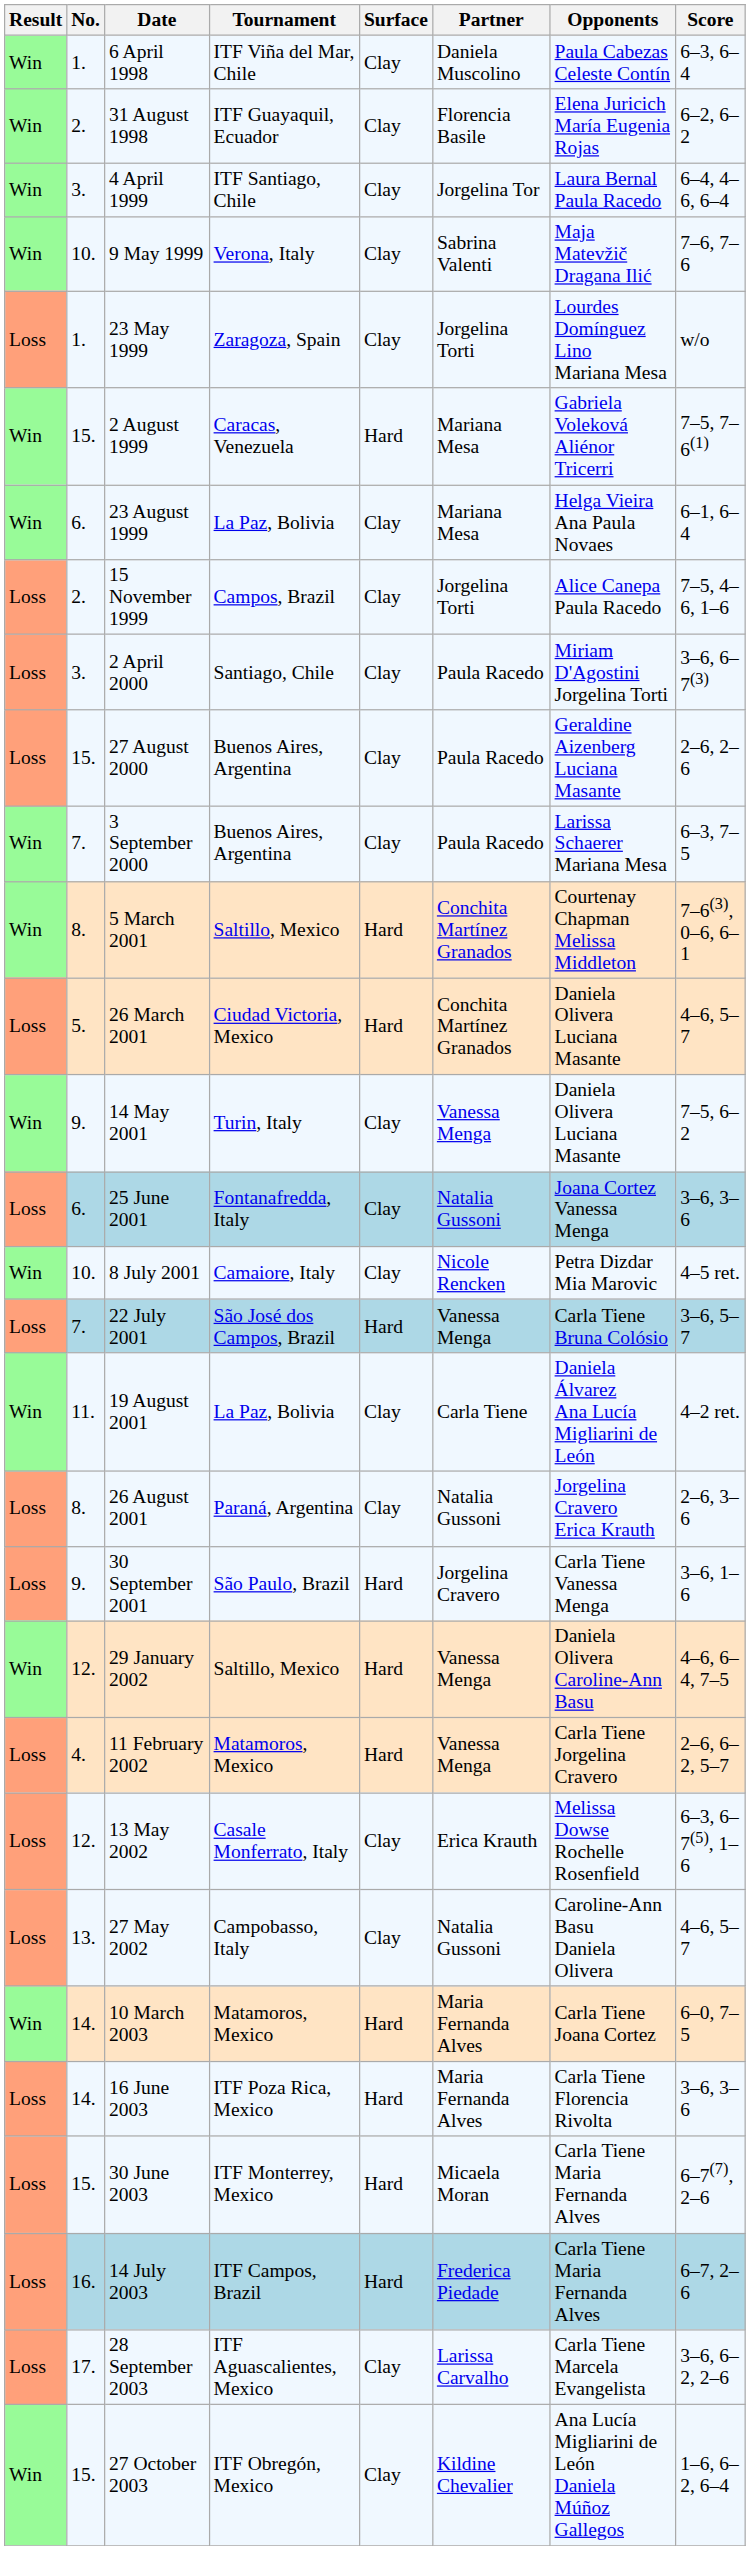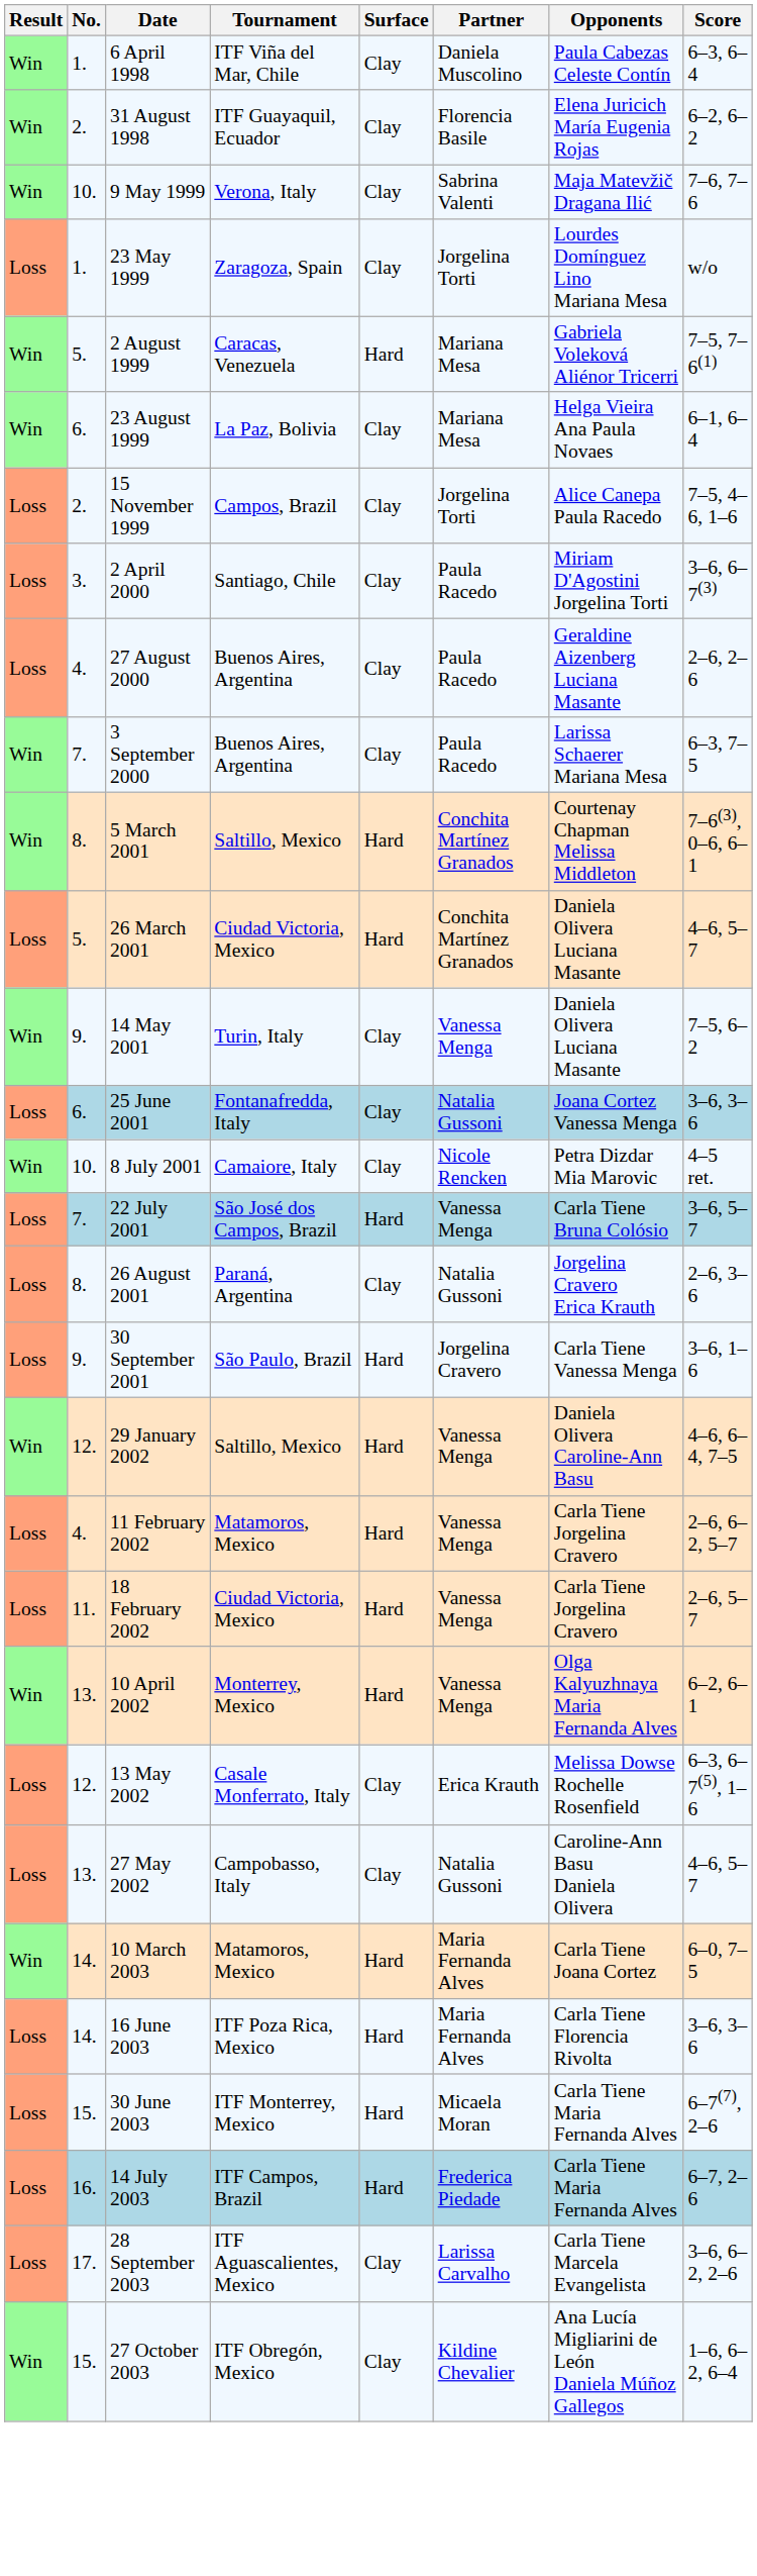 <table class="sortable wikitable">
 <tr>
 <th>Result</th>
 <th>No.</th>
 <th>Date</th>
 <th>Tournament</th>
 <th>Surface</th>
 <th>Partner</th>
 <th>Opponents</th>
 <th class="unsortable">Score</th>
 </tr>
 <tr style="background:#f0f8ff;">
 <td style="background:#98fb98;">Win</td>
 <td>1.</td>
 <td>6 April 1998</td>
 <td>ITF Viña del Mar, Chile</td>
 <td>Clay</td>
 <td> Daniela Muscolino</td>
 <td> <a href='#'>Paula Cabezas</a> <br>  <a href='#'>Celeste Contín</a></td>
 <td>6–3, 6–4</td>
 </tr>
 <tr style="background:#f0f8ff;">
 <td style="background:#98fb98;">Win</td>
 <td>2.</td>
 <td>31 August 1998</td>
 <td>ITF Guayaquil, Ecuador</td>
 <td>Clay</td>
 <td> Florencia Basile</td>
 <td> <a href='#'>Elena Juricich</a> <br>  <a href='#'>María Eugenia Rojas</a></td>
 <td>6–2, 6–2</td>
 </tr>
 <tr style="background:#f0f8ff;">
 <td style="background:#98fb98;">Win</td>
-<td>3.</td>
-<td>4 April 1999</td>
-<td>ITF Santiago, Chile</td>
-<td>Clay</td>
-<td> Jorgelina Tor</td>
-<td> <a href='#'>Laura Bernal</a> <br>  <a href='#'>Paula Racedo</a></td>
-<td>6–4, 4–6, 6–4</td>
-</tr>
-<tr style="background:#f0f8ff;">
-<td style="background:#98fb98;">Win</td>
 <td>10.</td>
 <td>9 May 1999</td>
 <td><a href='#'>Verona</a>, Italy</td>
 <td>Clay</td>
 <td> Sabrina Valenti</td>
 <td> <a href='#'>Maja Matevžič</a> <br>  <a href='#'>Dragana Ilić</a></td>
 <td>7–6, 7–6</td>
 </tr>
 <tr style="background:#f0f8ff;">
 <td style="background:#ffa07a;">Loss</td>
 <td>1.</td>
 <td>23 May 1999</td>
 <td><a href='#'>Zaragoza</a>, Spain</td>
 <td>Clay</td>
 <td> Jorgelina Torti</td>
 <td> <a href='#'>Lourdes Domínguez Lino</a> <br>  Mariana Mesa</td>
 <td>w/o</td>
 </tr>
 <tr style="background:#f0f8ff;">
 <td style="background:#98fb98;">Win</td>
-<td>15.</td>
+<td>5.</td>
 <td>2 August 1999</td>
 <td><a href='#'>Caracas</a>, Venezuela</td>
 <td>Hard</td>
 <td> Mariana Mesa</td>
 <td> <a href='#'>Gabriela Voleková</a> <br>  <a href='#'>Aliénor Tricerri</a></td>
 <td>7–5, 7–6<sup>(1)</sup></td>
 </tr>
 <tr style="background:#f0f8ff;">
 <td style="background:#98fb98;">Win</td>
 <td>6.</td>
 <td>23 August 1999</td>
 <td><a href='#'>La Paz</a>, Bolivia</td>
 <td>Clay</td>
 <td> Mariana Mesa</td>
 <td> <a href='#'>Helga Vieira</a> <br>  Ana Paula Novaes</td>
 <td>6–1, 6–4</td>
 </tr>
 <tr style="background:#f0f8ff;">
 <td style="background:#ffa07a;">Loss</td>
 <td>2.</td>
 <td>15 November 1999</td>
 <td><a href='#'>Campos</a>, Brazil</td>
 <td>Clay</td>
 <td> Jorgelina Torti</td>
 <td> <a href='#'>Alice Canepa</a> <br>  Paula Racedo</td>
 <td>7–5, 4–6, 1–6</td>
 </tr>
 <tr style="background:#f0f8ff;">
 <td style="background:#ffa07a;">Loss</td>
 <td>3.</td>
 <td>2 April 2000</td>
 <td>Santiago, Chile</td>
 <td>Clay</td>
 <td> Paula Racedo</td>
 <td> <a href='#'>Miriam D'Agostini</a> <br>  Jorgelina Torti</td>
 <td>3–6, 6–7<sup>(3)</sup></td>
 </tr>
 <tr style="background:#f0f8ff;">
 <td style="background:#ffa07a;">Loss</td>
-<td>15.</td>
+<td>4.</td>
 <td>27 August 2000</td>
 <td>Buenos Aires, Argentina</td>
 <td>Clay</td>
 <td> Paula Racedo</td>
 <td> <a href='#'>Geraldine Aizenberg</a> <br>  <a href='#'>Luciana Masante</a></td>
 <td>2–6, 2–6</td>
 </tr>
 <tr style="background:#f0f8ff;">
 <td style="background:#98fb98;">Win</td>
 <td>7.</td>
 <td>3 September 2000</td>
 <td>Buenos Aires, Argentina</td>
 <td>Clay</td>
 <td> Paula Racedo</td>
 <td> <a href='#'>Larissa Schaerer</a> <br>  Mariana Mesa</td>
 <td>6–3, 7–5</td>
 </tr>
 <tr style="background:#ffe4c4;">
 <td style="background:#98fb98;">Win</td>
 <td>8.</td>
 <td>5 March 2001</td>
 <td><a href='#'>Saltillo</a>, Mexico</td>
 <td>Hard</td>
 <td> <a href='#'>Conchita Martínez Granados</a></td>
 <td> Courtenay Chapman <br>  <a href='#'>Melissa Middleton</a></td>
 <td>7–6<sup>(3)</sup>, 0–6, 6–1</td>
 </tr>
 <tr style="background:#ffe4c4;">
 <td style="background:#ffa07a;">Loss</td>
 <td>5.</td>
 <td>26 March 2001</td>
 <td><a href='#'>Ciudad Victoria</a>, Mexico</td>
 <td>Hard</td>
 <td> Conchita Martínez Granados</td>
 <td> Daniela Olivera <br>  Luciana Masante</td>
 <td>4–6, 5–7</td>
 </tr>
 <tr style="background:#f0f8ff;">
 <td style="background:#98fb98;">Win</td>
 <td>9.</td>
 <td>14 May 2001</td>
 <td><a href='#'>Turin</a>, Italy</td>
 <td>Clay</td>
 <td> <a href='#'>Vanessa Menga</a></td>
 <td> Daniela Olivera <br>  Luciana Masante</td>
 <td>7–5, 6–2</td>
 </tr>
 <tr style="background:lightblue;">
 <td style="background:#ffa07a;">Loss</td>
 <td>6.</td>
 <td>25 June 2001</td>
 <td><a href='#'>Fontanafredda</a>, Italy</td>
 <td>Clay</td>
 <td> <a href='#'>Natalia Gussoni</a></td>
 <td> <a href='#'>Joana Cortez</a> <br>  Vanessa Menga</td>
 <td>3–6, 3–6</td>
 </tr>
 <tr style="background:#f0f8ff;">
 <td style="background:#98fb98;">Win</td>
 <td>10.</td>
 <td>8 July 2001</td>
 <td><a href='#'>Camaiore</a>, Italy</td>
 <td>Clay</td>
 <td> <a href='#'>Nicole Rencken</a></td>
 <td> Petra Dizdar <br>  Mia Marovic</td>
 <td>4–5 ret.</td>
 </tr>
 <tr style="background:lightblue;">
 <td style="background:#ffa07a;">Loss</td>
 <td>7.</td>
 <td>22 July 2001</td>
 <td><a href='#'>São José dos Campos</a>, Brazil</td>
 <td>Hard</td>
 <td> Vanessa Menga</td>
 <td> Carla Tiene <br>  <a href='#'>Bruna Colósio</a></td>
 <td>3–6, 5–7</td>
 </tr>
 <tr style="background:#f0f8ff;">
-<td style="background:#98fb98;">Win</td>
-<td>11.</td>
-<td>19 August 2001</td>
-<td><a href='#'>La Paz</a>, Bolivia</td>
-<td>Clay</td>
-<td> Carla Tiene</td>
-<td> <a href='#'>Daniela Álvarez</a> <br>  <a href='#'>Ana Lucía Migliarini de León</a></td>
-<td>4–2 ret.</td>
-</tr>
-<tr style="background:#f0f8ff;">
 <td style="background:#ffa07a;">Loss</td>
 <td>8.</td>
 <td>26 August 2001</td>
 <td><a href='#'>Paraná</a>, Argentina</td>
 <td>Clay</td>
 <td> Natalia Gussoni</td>
 <td> <a href='#'>Jorgelina Cravero</a> <br>  <a href='#'>Erica Krauth</a></td>
 <td>2–6, 3–6</td>
 </tr>
 <tr style="background:#f0f8ff;">
 <td style="background:#ffa07a;">Loss</td>
 <td>9.</td>
 <td>30 September 2001</td>
 <td><a href='#'>São Paulo</a>, Brazil</td>
 <td>Hard</td>
 <td> Jorgelina Cravero</td>
 <td> Carla Tiene <br>  Vanessa Menga</td>
 <td>3–6, 1–6</td>
 </tr>
 <tr style="background:#ffe4c4;">
 <td style="background:#98fb98;">Win</td>
 <td>12.</td>
 <td>29 January 2002</td>
 <td>Saltillo, Mexico</td>
 <td>Hard</td>
 <td> Vanessa Menga</td>
 <td> Daniela Olivera <br>  <a href='#'>Caroline-Ann Basu</a></td>
 <td>4–6, 6–4, 7–5</td>
 </tr>
 <tr style="background:#ffe4c4;">
 <td style="background:#ffa07a;">Loss</td>
 <td>4.</td>
 <td>11 February 2002</td>
 <td><a href='#'>Matamoros</a>, Mexico</td>
 <td>Hard</td>
 <td> Vanessa Menga</td>
 <td> Carla Tiene <br>  Jorgelina Cravero</td>
 <td>2–6, 6–2, 5–7</td>
+</tr>
+<tr style="background:#ffe4c4;">
+<td style="background:#ffa07a;">Loss</td>
+<td>11.</td>
+<td>18 February 2002</td>
+<td><a href='#'>Ciudad Victoria</a>, Mexico</td>
+<td>Hard</td>
+<td> Vanessa Menga</td>
+<td> Carla Tiene <br>  Jorgelina Cravero</td>
+<td>2–6, 5–7</td>
+</tr>
+<tr style="background:#ffe4c4;">
+<td style="background:#98fb98;">Win</td>
+<td>13.</td>
+<td>10 April 2002</td>
+<td><a href='#'>Monterrey</a>, Mexico</td>
+<td>Hard</td>
+<td> Vanessa Menga</td>
+<td> <a href='#'>Olga Kalyuzhnaya</a> <br>  <a href='#'>Maria Fernanda Alves</a></td>
+<td>6–2, 6–1</td>
 </tr>
 <tr style="background:#f0f8ff;">
 <td style="background:#ffa07a;">Loss</td>
 <td>12.</td>
 <td>13 May 2002</td>
 <td><a href='#'>Casale Monferrato</a>, Italy</td>
 <td>Clay</td>
 <td> Erica Krauth</td>
 <td> <a href='#'>Melissa Dowse</a> <br>  Rochelle Rosenfield</td>
 <td>6–3, 6–7<sup>(5)</sup>, 1–6</td>
 </tr>
 <tr style="background:#f0f8ff;">
 <td style="background:#ffa07a;">Loss</td>
 <td>13.</td>
 <td>27 May 2002</td>
 <td>Campobasso, Italy</td>
 <td>Clay</td>
 <td> Natalia Gussoni</td>
 <td> Caroline-Ann Basu <br>  Daniela Olivera</td>
 <td>4–6, 5–7</td>
 </tr>
 <tr style="background:#ffe4c4;">
 <td style="background:#98fb98;">Win</td>
 <td>14.</td>
 <td>10 March 2003</td>
 <td>Matamoros, Mexico</td>
 <td>Hard</td>
 <td> Maria Fernanda Alves</td>
 <td> Carla Tiene <br>  Joana Cortez</td>
 <td>6–0, 7–5</td>
 </tr>
 <tr style="background:#f0f8ff;">
 <td style="background:#ffa07a;">Loss</td>
 <td>14.</td>
 <td>16 June 2003</td>
 <td>ITF Poza Rica, Mexico</td>
 <td>Hard</td>
 <td> Maria Fernanda Alves</td>
 <td> Carla Tiene <br>  Florencia Rivolta</td>
 <td>3–6, 3–6</td>
 </tr>
 <tr style="background:#f0f8ff;">
 <td style="background:#ffa07a;">Loss</td>
 <td>15.</td>
 <td>30 June 2003</td>
 <td>ITF Monterrey, Mexico</td>
 <td>Hard</td>
 <td> Micaela Moran</td>
 <td> Carla Tiene <br>  Maria Fernanda Alves</td>
 <td>6–7<sup>(7)</sup>, 2–6</td>
 </tr>
 <tr style="background:lightblue;">
 <td style="background:#ffa07a;">Loss</td>
 <td>16.</td>
 <td>14 July 2003</td>
 <td>ITF Campos, Brazil</td>
 <td>Hard</td>
 <td> <a href='#'>Frederica Piedade</a></td>
 <td> Carla Tiene <br>  Maria Fernanda Alves</td>
 <td>6–7, 2–6</td>
 </tr>
 <tr style="background:#f0f8ff;">
 <td style="background:#ffa07a;">Loss</td>
 <td>17.</td>
 <td>28 September 2003</td>
 <td>ITF Aguascalientes, Mexico</td>
 <td>Clay</td>
 <td> <a href='#'>Larissa Carvalho</a></td>
 <td> Carla Tiene <br>  Marcela Evangelista</td>
 <td>3–6, 6–2, 2–6</td>
 </tr>
 <tr style="background:#f0f8ff;">
 <td style="background:#98fb98;">Win</td>
 <td>15.</td>
 <td>27 October 2003</td>
 <td>ITF Obregón, Mexico</td>
 <td>Clay</td>
 <td> <a href='#'>Kildine Chevalier</a></td>
 <td> Ana Lucía Migliarini de León <br>  <a href='#'>Daniela Múñoz Gallegos</a></td>
 <td>1–6, 6–2, 6–4</td>
 </tr>
 </table>
